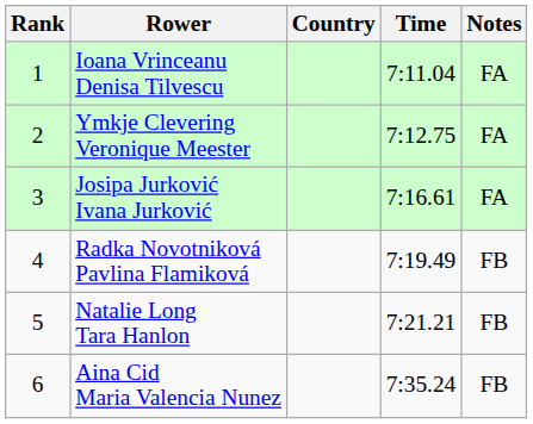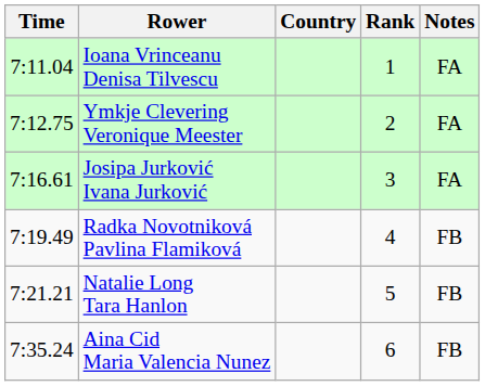 <table class="wikitable" style="text-align:center">
 <tr>
-<th>Rank</th>
+<th>Time</th>
 <th>Rower</th>
 <th>Country</th>
-<th>Time</th>
+<th>Rank</th>
 <th>Notes</th>
 </tr>
 <tr bgcolor=ccffcc>
-<td>1</td>
+<td>7:11.04</td>
 <td align="left"><a href='#'>Ioana Vrinceanu</a><br><a href='#'>Denisa Tilvescu</a></td>
 <td align="left"></td>
-<td>7:11.04</td>
+<td>1</td>
 <td>FA</td>
 </tr>
 <tr bgcolor=ccffcc>
-<td>2</td>
+<td>7:12.75</td>
 <td align="left"><a href='#'>Ymkje Clevering</a><br><a href='#'>Veronique Meester</a></td>
 <td align="left"></td>
-<td>7:12.75</td>
+<td>2</td>
 <td>FA</td>
 </tr>
 <tr bgcolor=ccffcc>
-<td>3</td>
+<td>7:16.61</td>
 <td align="left"><a href='#'>Josipa Jurković</a><br><a href='#'>Ivana Jurković</a></td>
 <td align="left"></td>
-<td>7:16.61</td>
+<td>3</td>
 <td>FA</td>
 </tr>
 <tr>
-<td>4</td>
+<td>7:19.49</td>
 <td align="left"><a href='#'>Radka Novotniková</a><br><a href='#'>Pavlina Flamiková</a></td>
 <td align="left"></td>
-<td>7:19.49</td>
+<td>4</td>
 <td>FB</td>
 </tr>
 <tr>
-<td>5</td>
+<td>7:21.21</td>
 <td align="left"><a href='#'>Natalie Long</a><br><a href='#'>Tara Hanlon</a></td>
 <td align="left"></td>
-<td>7:21.21</td>
+<td>5</td>
 <td>FB</td>
 </tr>
 <tr>
-<td>6</td>
+<td>7:35.24</td>
 <td align="left"><a href='#'>Aina Cid</a><br><a href='#'>Maria Valencia Nunez</a></td>
 <td align="left"></td>
-<td>7:35.24</td>
+<td>6</td>
 <td>FB</td>
 </tr>
 </table>
